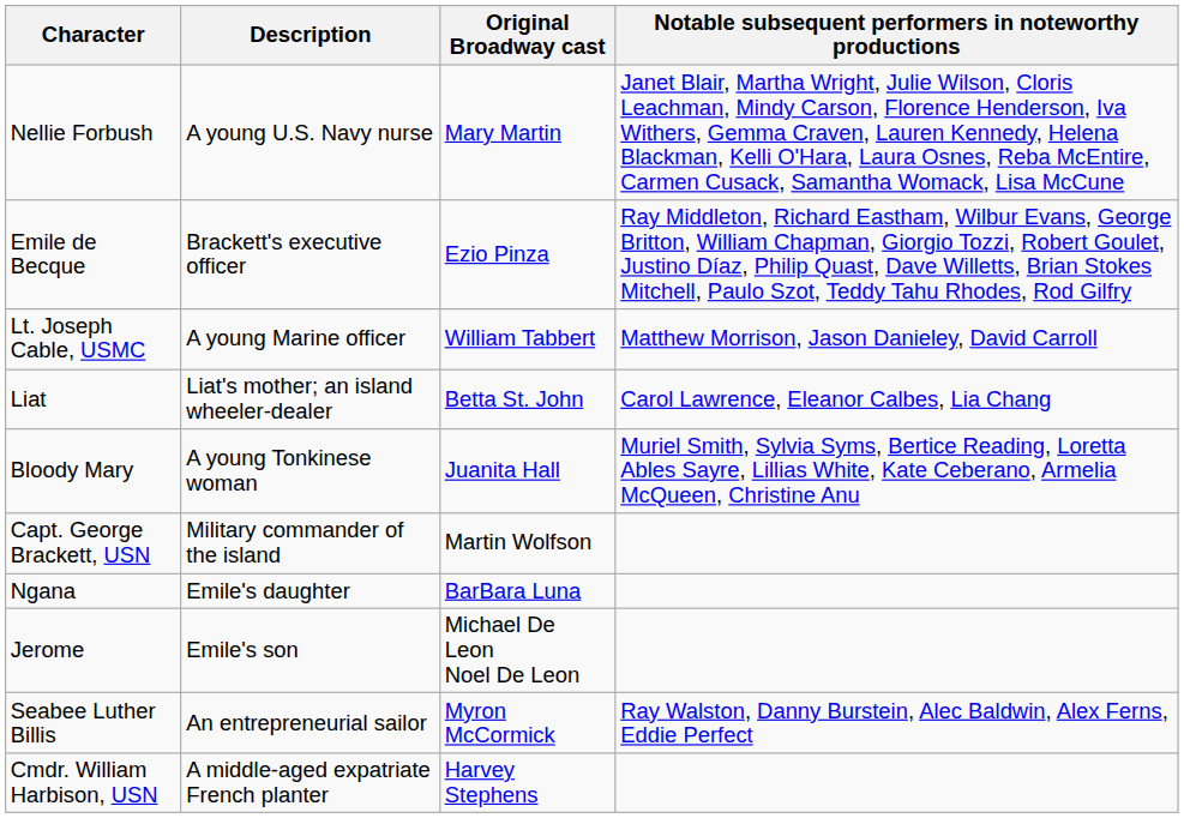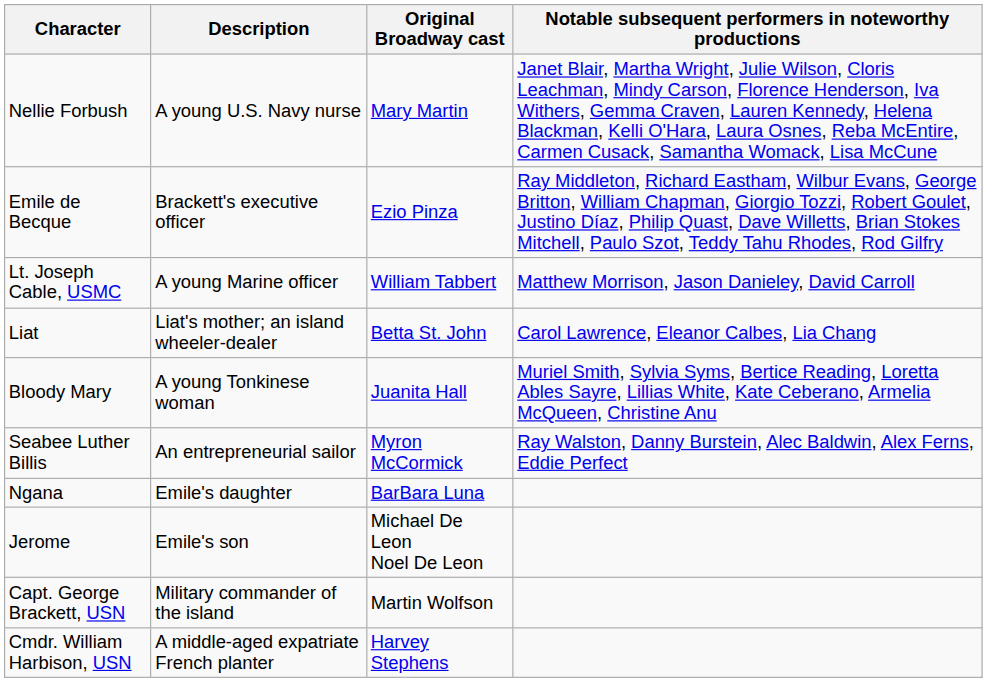 <table class="wikitable">
 <tr>
 <th width="120">Character</th>
 <th width="180">Description</th>
 <th width="120">Original Broadway cast</th>
 <th width="400">Notable subsequent performers in noteworthy productions</th>
 </tr>
 <tr>
 <td>Nellie Forbush</td>
 <td>A young U.S. Navy nurse</td>
 <td><a href='#'>Mary Martin</a></td>
 <td><a href='#'>Janet Blair</a>, <a href='#'>Martha Wright</a>, <a href='#'>Julie Wilson</a>, <a href='#'>Cloris Leachman</a>, <a href='#'>Mindy Carson</a>, <a href='#'>Florence Henderson</a>, <a href='#'>Iva Withers</a>, <a href='#'>Gemma Craven</a>, <a href='#'>Lauren Kennedy</a>, <a href='#'>Helena Blackman</a>, <a href='#'>Kelli O'Hara</a>, <a href='#'>Laura Osnes</a>, <a href='#'>Reba McEntire</a>, <a href='#'>Carmen Cusack</a>, <a href='#'>Samantha Womack</a>, <a href='#'>Lisa McCune</a></td>
 </tr>
 <tr>
 <td>Emile de Becque</td>
 <td>Brackett's executive officer</td>
 <td><a href='#'>Ezio Pinza</a></td>
 <td><a href='#'>Ray Middleton</a>, <a href='#'>Richard Eastham</a>, <a href='#'>Wilbur Evans</a>, <a href='#'>George Britton</a>, <a href='#'>William Chapman</a>, <a href='#'>Giorgio Tozzi</a>, <a href='#'>Robert Goulet</a>, <a href='#'>Justino Díaz</a>, <a href='#'>Philip Quast</a>, <a href='#'>Dave Willetts</a>, <a href='#'>Brian Stokes Mitchell</a>, <a href='#'>Paulo Szot</a>, <a href='#'>Teddy Tahu Rhodes</a>, <a href='#'>Rod Gilfry</a></td>
 </tr>
 <tr>
 <td>Lt. Joseph Cable, <a href='#'>USMC</a></td>
 <td>A young Marine officer</td>
 <td><a href='#'>William Tabbert</a></td>
 <td><a href='#'>Matthew Morrison</a>, <a href='#'>Jason Danieley</a>, <a href='#'>David Carroll</a></td>
 </tr>
 <tr>
 <td>Liat</td>
 <td>Liat's mother; an island wheeler-dealer</td>
 <td><a href='#'>Betta St. John</a></td>
 <td><a href='#'>Carol Lawrence</a>, <a href='#'>Eleanor Calbes</a>, <a href='#'>Lia Chang</a></td>
 </tr>
 <tr>
 <td>Bloody Mary</td>
 <td>A young Tonkinese woman</td>
 <td><a href='#'>Juanita Hall</a></td>
 <td><a href='#'>Muriel Smith</a>, <a href='#'>Sylvia Syms</a>, <a href='#'>Bertice Reading</a>, <a href='#'>Loretta Ables Sayre</a>, <a href='#'>Lillias White</a>, <a href='#'>Kate Ceberano</a>, <a href='#'>Armelia McQueen</a>, <a href='#'>Christine Anu</a></td>
 </tr>
 <tr>
-<td>Capt. George Brackett, <a href='#'>USN</a></td>
-<td>Military commander of the island</td>
-<td>Martin Wolfson</td>
-<td></td>
+<td>Seabee Luther Billis</td>
+<td>An entrepreneurial sailor</td>
+<td><a href='#'>Myron McCormick</a></td>
+<td><a href='#'>Ray Walston</a>, <a href='#'>Danny Burstein</a>, <a href='#'>Alec Baldwin</a>, <a href='#'>Alex Ferns</a>, <a href='#'>Eddie Perfect</a></td>
 </tr>
 <tr>
 <td>Ngana</td>
 <td>Emile's daughter</td>
 <td><a href='#'>BarBara Luna</a></td>
 <td></td>
 </tr>
 <tr>
 <td>Jerome</td>
 <td>Emile's son</td>
 <td>Michael De Leon<br>Noel De Leon</td>
 <td></td>
 </tr>
 <tr>
-<td>Seabee Luther Billis</td>
-<td>An entrepreneurial sailor</td>
-<td><a href='#'>Myron McCormick</a></td>
-<td><a href='#'>Ray Walston</a>, <a href='#'>Danny Burstein</a>, <a href='#'>Alec Baldwin</a>, <a href='#'>Alex Ferns</a>, <a href='#'>Eddie Perfect</a></td>
+<td>Capt. George Brackett, <a href='#'>USN</a></td>
+<td>Military commander of the island</td>
+<td>Martin Wolfson</td>
+<td></td>
 </tr>
 <tr>
 <td>Cmdr. William Harbison, <a href='#'>USN</a></td>
 <td>A middle-aged expatriate French planter</td>
 <td><a href='#'>Harvey Stephens</a></td>
 <td></td>
 </tr>
 </table>
